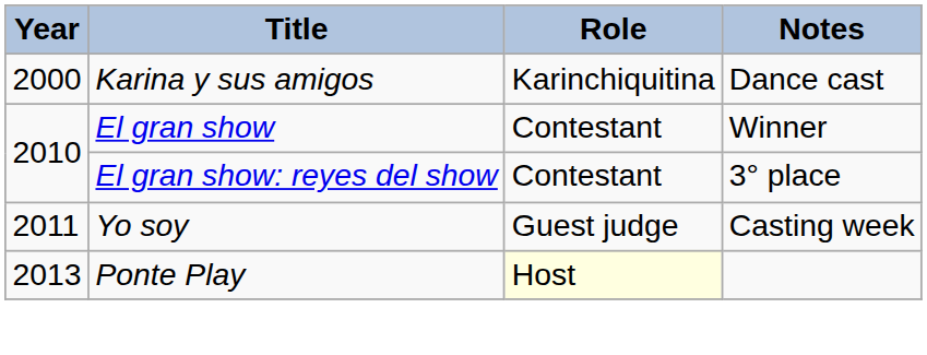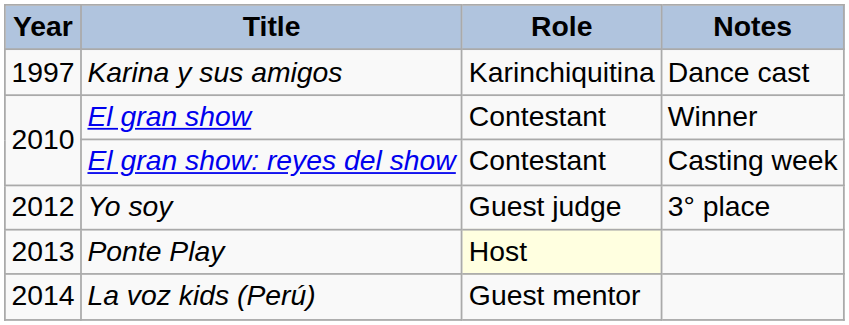 <table class="wikitable">
 <tr>
 <th style="background:#B0C4DE;">Year</th>
 <th style="background:#B0C4DE;">Title</th>
 <th style="background:#B0C4DE;">Role</th>
 <th style="background:#B0C4DE;">Notes</th>
 </tr>
 <tr>
-<td>2000</td>
+<td>1997</td>
 <td><em>Karina y sus amigos</em></td>
 <td>Karinchiquitina</td>
 <td>Dance cast</td>
 </tr>
 <tr>
 <td rowspan=2>2010</td>
 <td><em><a href='#'>El gran show</a></em></td>
 <td>Contestant</td>
 <td>Winner</td>
 </tr>
 <tr>
 <td><em><a href='#'>El gran show: reyes del show</a></em></td>
 <td>Contestant</td>
-<td>3° place</td>
+<td>Casting week</td>
 </tr>
 <tr>
-<td>2011</td>
+<td>2012</td>
 <td><em>Yo soy</em></td>
 <td>Guest judge</td>
-<td>Casting week</td>
+<td>3° place</td>
 </tr>
 <tr>
 <td>2013</td>
 <td><em>Ponte Play</em></td>
 <td style="background: lightyellow;">Host</td>
 <td></td>
 </tr>
+<tr>
+<td>2014</td>
+<td><em>La voz kids (Perú)</em></td>
+<td>Guest mentor</td>
+<td></td>
+</tr>
 </table>
